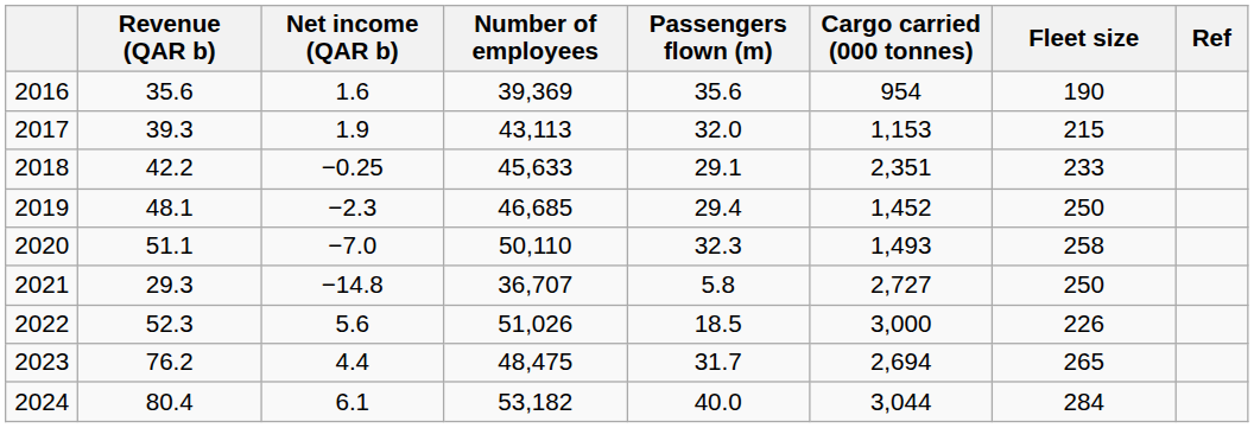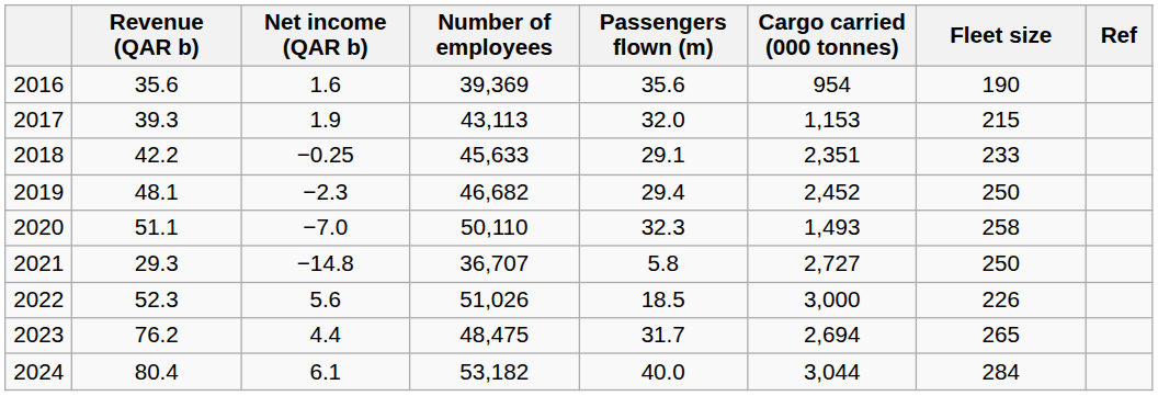 <table class="wikitable" style="text-align:center">
 <tr>
 <th style=width:2.5em></th>
 <th style=width:7em>Revenue<br>(QAR b)</th>
 <th style=width:7em>Net income<br>(QAR b)</th>
 <th style=width:7em>Number of<br>employees</th>
 <th style=width:7em>Passengers<br>flown (m)</th>
 <th style=width:7em>Cargo carried<br>(000 tonnes)</th>
 <th style=width:7em>Fleet size</th>
 <th style=width:2.5em>Ref</th>
 </tr>
 <tr>
 <td>2016</td>
 <td>35.6</td>
 <td>1.6</td>
 <td>39,369</td>
 <td>35.6</td>
 <td>954</td>
 <td>190</td>
 <td></td>
 </tr>
 <tr>
 <td>2017</td>
 <td>39.3</td>
 <td>1.9</td>
 <td>43,113</td>
 <td>32.0</td>
 <td>1,153</td>
 <td>215</td>
 <td></td>
 </tr>
 <tr>
 <td>2018</td>
 <td>42.2</td>
 <td><span>−0.25</span></td>
 <td>45,633</td>
 <td>29.1</td>
 <td>2,351</td>
 <td>233</td>
 <td></td>
 </tr>
 <tr>
 <td>2019</td>
 <td>48.1</td>
 <td><span>−2.3</span></td>
-<td>46,685</td>
+<td>46,682</td>
 <td>29.4</td>
-<td>1,452</td>
+<td>2,452</td>
 <td>250</td>
 <td></td>
 </tr>
 <tr>
 <td>2020</td>
 <td>51.1</td>
 <td><span>−7.0</span></td>
 <td>50,110</td>
 <td>32.3</td>
 <td>1,493</td>
 <td>258</td>
 <td></td>
 </tr>
 <tr>
 <td>2021</td>
 <td>29.3</td>
 <td><span>−14.8</span></td>
 <td>36,707</td>
 <td>5.8</td>
 <td>2,727</td>
 <td>250</td>
 <td></td>
 </tr>
 <tr>
 <td>2022</td>
 <td>52.3</td>
 <td>5.6</td>
 <td>51,026</td>
 <td>18.5</td>
 <td>3,000</td>
 <td>226</td>
 <td></td>
 </tr>
 <tr>
 <td>2023</td>
 <td>76.2</td>
 <td>4.4</td>
 <td>48,475</td>
 <td>31.7</td>
 <td>2,694</td>
 <td>265</td>
 <td></td>
 </tr>
 <tr>
 <td>2024</td>
 <td>80.4</td>
 <td>6.1</td>
 <td>53,182</td>
 <td>40.0</td>
 <td>3,044</td>
 <td>284</td>
 <td></td>
 </tr>
 </table>
